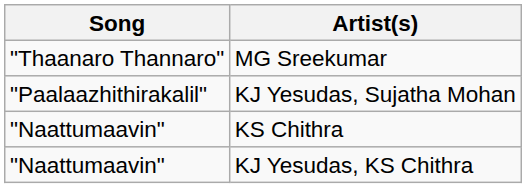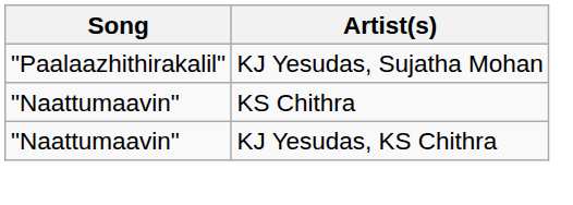 <table class="wikitable tracklist" style="font-size:95%;">
 <tr>
 <th>Song</th>
 <th>Artist(s)</th>
-</tr>
-<tr>
-<td>"Thaanaro Thannaro"</td>
-<td>MG Sreekumar</td>
 </tr>
 <tr>
 <td>"Paalaazhithirakalil"</td>
 <td>KJ Yesudas, Sujatha Mohan</td>
 </tr>
 <tr>
 <td>"Naattumaavin"</td>
 <td>KS Chithra</td>
 </tr>
 <tr>
 <td>"Naattumaavin"</td>
 <td>KJ Yesudas, KS Chithra</td>
 </tr>
 </table>
